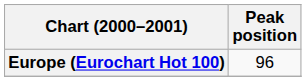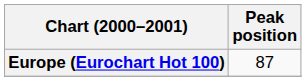 <table class="wikitable sortable plainrowheaders" style="text-align:center">
 <tr>
 <th>Chart (2000–2001)</th>
 <th>Peak<br>position</th>
 </tr>
 <tr>
 <th scope="row">Europe (<a href='#'>Eurochart Hot 100</a>)</th>
-<td>96</td>
+<td>87</td>
 </tr>
 <tr>
 </tr>
 <tr>
 </tr>
 <tr>
 </tr>
 </table>
